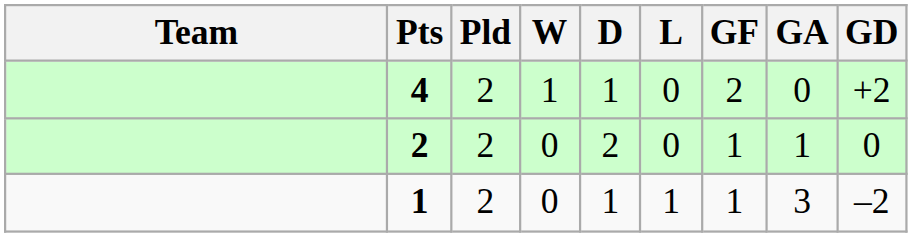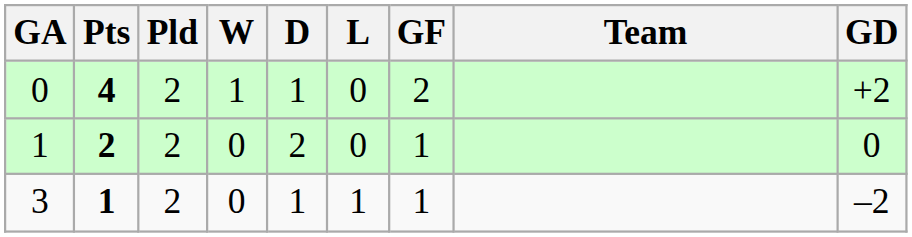 <table class=wikitable style="text-align:center">
 <tr>
-<th width=165>Team</th>
+<th width=20>GA</th>
 <th width=20>Pts</th>
 <th width=20>Pld</th>
 <th width=20>W</th>
 <th width=20>D</th>
 <th width=20>L</th>
 <th width=20>GF</th>
-<th width=20>GA</th>
+<th width=165>Team</th>
 <th width=20>GD</th>
 </tr>
 <tr align=center style="background:#ccffcc;">
-<td style="text-align:left;"></td>
+<td>0</td>
 <td><strong>4</strong></td>
 <td>2</td>
 <td>1</td>
 <td>1</td>
 <td>0</td>
 <td>2</td>
-<td>0</td>
+<td style="text-align:left;"></td>
 <td>+2</td>
 </tr>
 <tr align=center style="background:#ccffcc;">
-<td style="text-align:left;"></td>
+<td>1</td>
 <td><strong>2</strong></td>
 <td>2</td>
 <td>0</td>
 <td>2</td>
 <td>0</td>
 <td>1</td>
-<td>1</td>
+<td style="text-align:left;"></td>
 <td>0</td>
 </tr>
 <tr align=center>
-<td style="text-align:left;"></td>
+<td>3</td>
 <td><strong>1</strong></td>
 <td>2</td>
 <td>0</td>
 <td>1</td>
 <td>1</td>
 <td>1</td>
-<td>3</td>
+<td style="text-align:left;"></td>
 <td>–2</td>
 </tr>
 </table>
